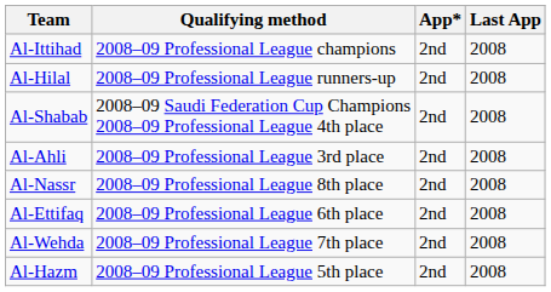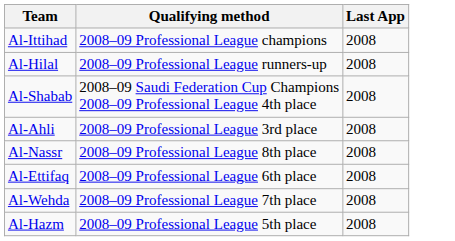 <table class="wikitable">
 <tr>
 <th>Team</th>
 <th>Qualifying method</th>
-<th>App*</th>
 <th>Last App</th>
 </tr>
 <tr>
 <td><a href='#'>Al-Ittihad</a></td>
 <td><a href='#'>2008–09 Professional League</a> champions</td>
-<td>2nd</td>
 <td>2008</td>
 </tr>
 <tr>
 <td><a href='#'>Al-Hilal</a></td>
 <td><a href='#'>2008–09 Professional League</a> runners-up</td>
-<td>2nd</td>
 <td>2008</td>
 </tr>
 <tr>
 <td><a href='#'>Al-Shabab</a></td>
 <td>2008–09 <a href='#'>Saudi Federation Cup</a> Champions<br><a href='#'>2008–09 Professional League</a> 4th place</td>
-<td>2nd</td>
 <td>2008</td>
 </tr>
 <tr>
 <td><a href='#'>Al-Ahli</a></td>
 <td><a href='#'>2008–09 Professional League</a> 3rd place</td>
-<td>2nd</td>
 <td>2008</td>
 </tr>
 <tr>
 <td><a href='#'>Al-Nassr</a></td>
 <td><a href='#'>2008–09 Professional League</a> 8th place</td>
-<td>2nd</td>
 <td>2008</td>
 </tr>
 <tr>
 <td><a href='#'>Al-Ettifaq</a></td>
 <td><a href='#'>2008–09 Professional League</a> 6th place</td>
-<td>2nd</td>
 <td>2008</td>
 </tr>
 <tr>
 <td><a href='#'>Al-Wehda</a></td>
 <td><a href='#'>2008–09 Professional League</a> 7th place</td>
-<td>2nd</td>
 <td>2008</td>
 </tr>
 <tr>
 <td><a href='#'>Al-Hazm</a></td>
 <td><a href='#'>2008–09 Professional League</a> 5th place</td>
-<td>2nd</td>
 <td>2008</td>
 </tr>
 </table>
